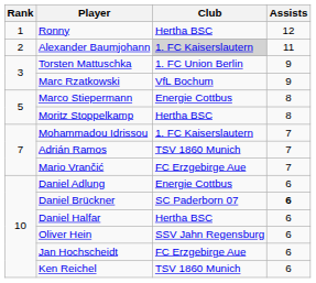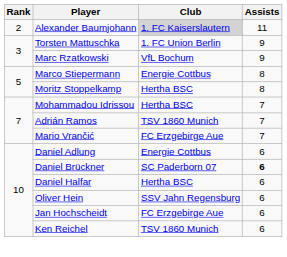 <table class="wikitable" style="text-align:center">
 <tr>
 <th>Rank</th>
 <th>Player</th>
 <th>Club</th>
 <th>Assists</th>
-</tr>
-<tr>
-<td>1</td>
-<td align="left"> <a href='#'>Ronny</a></td>
-<td align="left"><a href='#'>Hertha BSC</a></td>
-<td>12</td>
 </tr>
 <tr>
 <td>2</td>
 <td align="left"> <a href='#'>Alexander Baumjohann</a></td>
 <td align="left" style="background: lightgrey;"><a href='#'>1. FC Kaiserslautern</a></td>
 <td>11</td>
 </tr>
 <tr>
 <td rowspan="2">3</td>
 <td align="left"> <a href='#'>Torsten Mattuschka</a></td>
 <td align="left"><a href='#'>1. FC Union Berlin</a></td>
 <td>9</td>
 </tr>
 <tr>
 <td align="left"> <a href='#'>Marc Rzatkowski</a></td>
 <td align="left"><a href='#'>VfL Bochum</a></td>
 <td>9</td>
 </tr>
 <tr>
 <td rowspan="2">5</td>
 <td align="left"> <a href='#'>Marco Stiepermann</a></td>
 <td align="left"><a href='#'>Energie Cottbus</a></td>
 <td>8</td>
 </tr>
 <tr>
 <td align="left"> <a href='#'>Moritz Stoppelkamp</a></td>
 <td align="left"><a href='#'>Hertha BSC</a></td>
 <td>8</td>
 </tr>
 <tr>
 <td rowspan="3">7</td>
 <td align="left"> <a href='#'>Mohammadou Idrissou</a></td>
-<td align="left"><a href='#'>1. FC Kaiserslautern</a></td>
+<td align="left"><a href='#'>Hertha BSC</a></td>
 <td>7</td>
 </tr>
 <tr>
 <td align="left"> <a href='#'>Adrián Ramos</a></td>
 <td align="left"><a href='#'>TSV 1860 Munich</a></td>
 <td>7</td>
 </tr>
 <tr>
 <td align="left"> <a href='#'>Mario Vrančić</a></td>
 <td align="left"><a href='#'>FC Erzgebirge Aue</a></td>
 <td>7</td>
 </tr>
 <tr>
 <td rowspan="6">10</td>
 <td align="left"> <a href='#'>Daniel Adlung</a></td>
 <td align="left"><a href='#'>Energie Cottbus</a></td>
 <td>6</td>
 </tr>
 <tr>
 <td align="left"> <a href='#'>Daniel Brückner</a></td>
 <td align="left"><a href='#'>SC Paderborn 07</a></td>
 <td><strong>6</strong></td>
 </tr>
 <tr>
 <td align="left"> <a href='#'>Daniel Halfar</a></td>
 <td align="left"><a href='#'>Hertha BSC</a></td>
 <td>6</td>
 </tr>
 <tr>
 <td align="left"> <a href='#'>Oliver Hein</a></td>
 <td align="left"><a href='#'>SSV Jahn Regensburg</a></td>
 <td>6</td>
 </tr>
 <tr>
 <td align="left"> <a href='#'>Jan Hochscheidt</a></td>
 <td align="left"><a href='#'>FC Erzgebirge Aue</a></td>
 <td>6</td>
 </tr>
 <tr>
 <td align="left"> <a href='#'>Ken Reichel</a></td>
 <td align="left"><a href='#'>TSV 1860 Munich</a></td>
 <td>6</td>
 </tr>
 </table>
